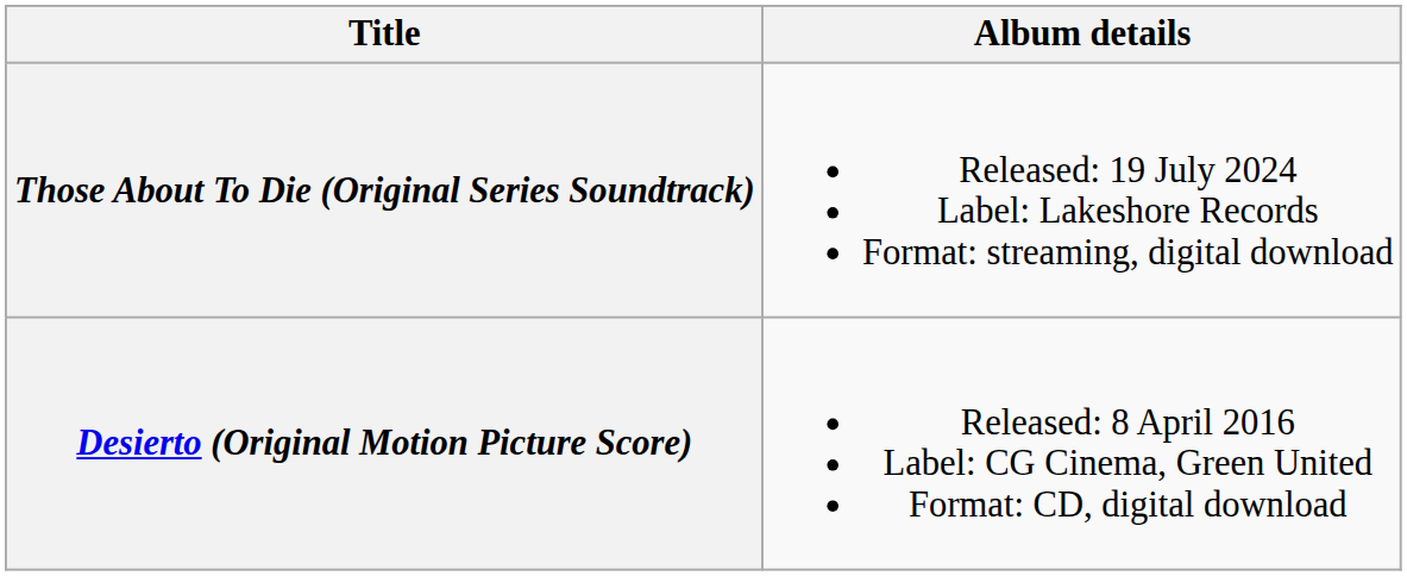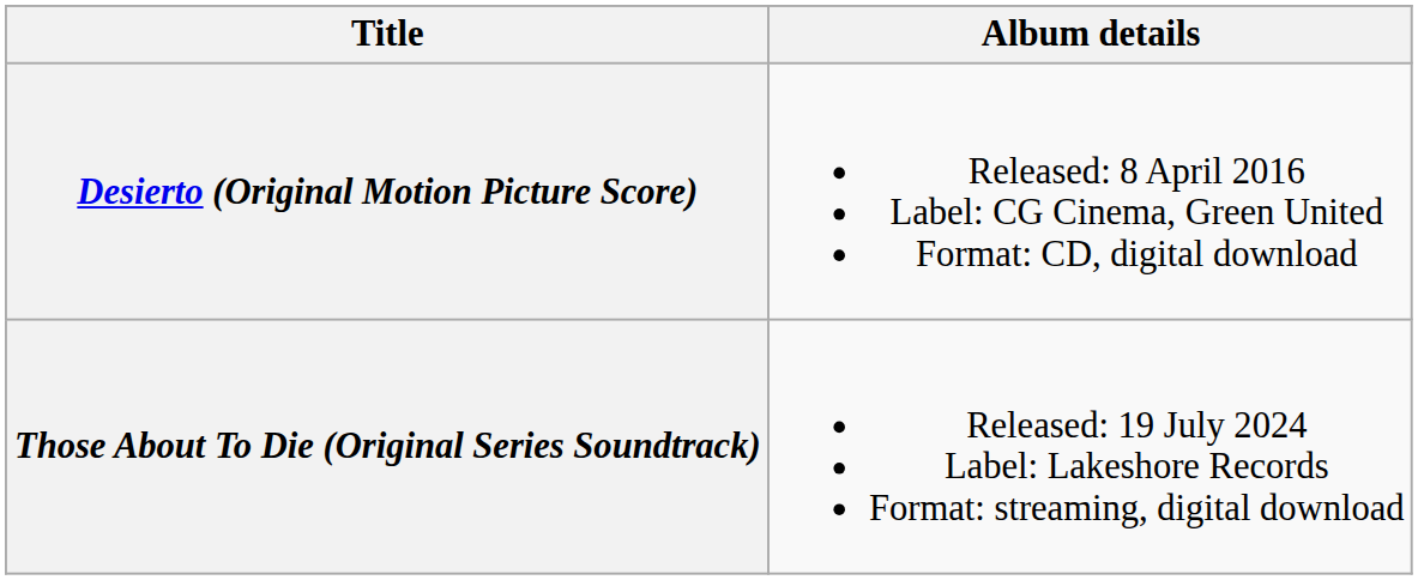 <table class="wikitable plainrowheaders" style="text-align:center;">
 <tr>
 <th scope="col">Title</th>
 <th scope="col">Album details</th>
 </tr>
 <tr>
+<th scope="row"><em><a href='#'>Desierto</a> (Original Motion Picture Score)</em></th>
+<td><br><ul><li>Released: 8 April 2016</li><li>Label: CG Cinema, Green United</li><li>Format: CD, digital download</li></ul></td>
+</tr>
+<tr>
 <th scope="row"><em>Those About To Die (Original Series Soundtrack)</em></th>
 <td><br><ul><li>Released: 19 July 2024</li><li>Label: Lakeshore Records</li><li>Format: streaming, digital download</li></ul></td>
 </tr>
-<tr>
-<th scope="row"><em><a href='#'>Desierto</a> (Original Motion Picture Score)</em></th>
-<td><br><ul><li>Released: 8 April 2016</li><li>Label: CG Cinema, Green United</li><li>Format: CD, digital download</li></ul></td>
-</tr>
 </table>
